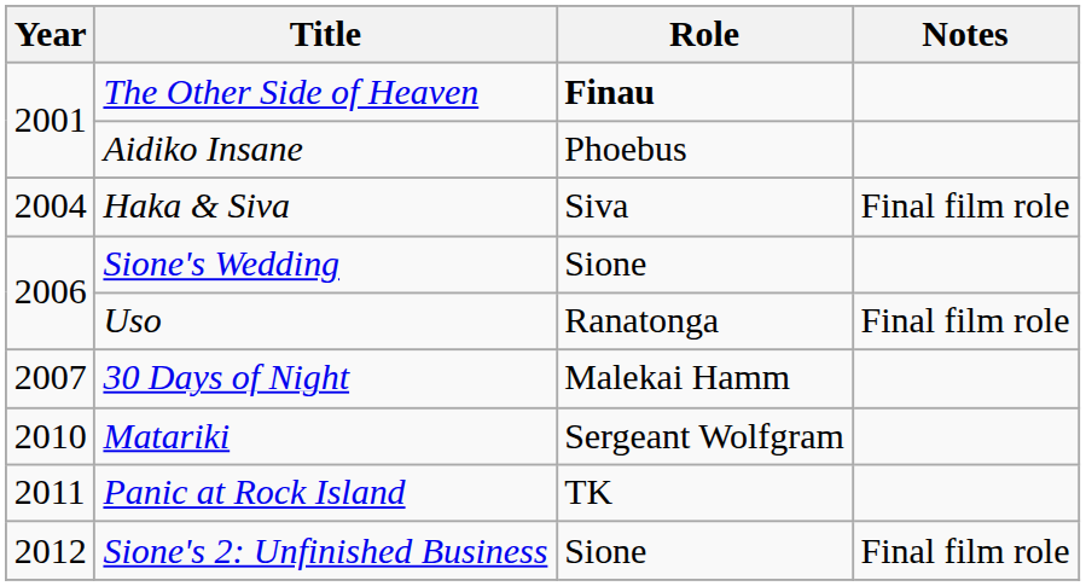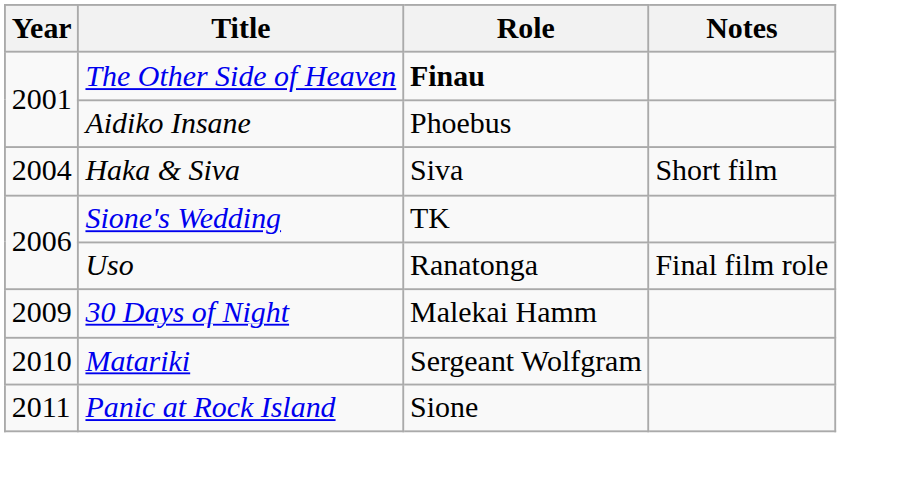 <table class="wikitable sortable">
 <tr>
 <th>Year</th>
 <th>Title</th>
 <th>Role</th>
 <th>Notes</th>
 </tr>
 <tr>
 <td rowspan="2">2001</td>
 <td><em><a href='#'>The Other Side of Heaven</a></em></td>
 <td><strong>Finau</strong></td>
 <td></td>
 </tr>
 <tr>
 <td><em>Aidiko Insane</em></td>
 <td>Phoebus</td>
 <td></td>
 </tr>
 <tr>
 <td>2004</td>
 <td><em>Haka & Siva</em></td>
 <td>Siva</td>
-<td>Final film role</td>
+<td>Short film</td>
 </tr>
 <tr>
 <td rowspan="2">2006</td>
 <td><em><a href='#'>Sione's Wedding</a></em></td>
-<td>Sione</td>
+<td>TK</td>
 <td></td>
 </tr>
 <tr>
 <td><em>Uso</em></td>
 <td>Ranatonga</td>
 <td>Final film role</td>
 </tr>
 <tr>
-<td>2007</td>
+<td>2009</td>
 <td><em><a href='#'>30 Days of Night</a></em></td>
 <td>Malekai Hamm</td>
 <td></td>
 </tr>
 <tr>
 <td>2010</td>
 <td><em><a href='#'>Matariki</a></em></td>
 <td>Sergeant Wolfgram</td>
 <td></td>
 </tr>
 <tr>
 <td>2011</td>
 <td><em><a href='#'>Panic at Rock Island</a></em></td>
-<td>TK</td>
+<td>Sione</td>
 <td></td>
 </tr>
-<tr>
-<td>2012</td>
-<td><em><a href='#'>Sione's 2: Unfinished Business</a></em></td>
-<td>Sione</td>
-<td>Final film role</td>
-</tr>
 </table>
